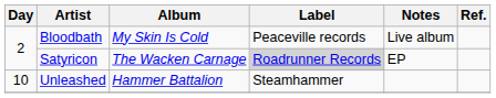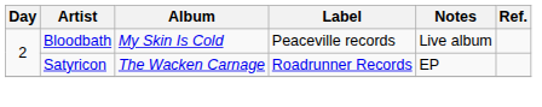 <table class="wikitable">
 <tr>
 <th>Day</th>
 <th>Artist</th>
 <th>Album</th>
 <th>Label</th>
 <th>Notes</th>
 <th>Ref.</th>
 </tr>
 <tr>
 <td rowspan="2" style="text-align:center;">2</td>
 <td><a href='#'>Bloodbath</a></td>
 <td><em><a href='#'>My Skin Is Cold</a></em></td>
 <td>Peaceville records</td>
 <td>Live album</td>
 <td></td>
 </tr>
 <tr>
 <td><a href='#'>Satyricon</a></td>
 <td><em><a href='#'>The Wacken Carnage</a></em></td>
-<td style="background: lightgrey;"><a href='#'>Roadrunner Records</a></td>
+<td><a href='#'>Roadrunner Records</a></td>
 <td>EP</td>
-<td></td>
-</tr>
-<tr>
-<td rowspan="1" style="text-align:center;">10</td>
-<td><a href='#'>Unleashed</a></td>
-<td><em><a href='#'>Hammer Battalion</a></em></td>
-<td>Steamhammer</td>
-<td></td>
 <td></td>
 </tr>
 <tr>
 </tr>
 </table>
